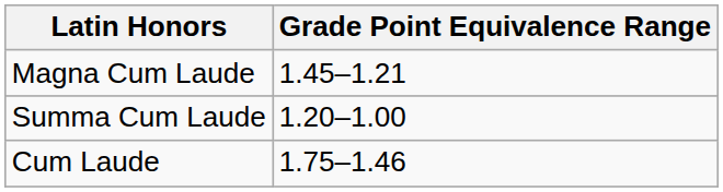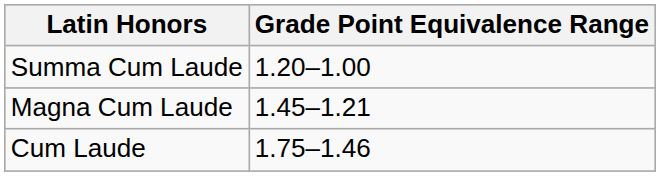 <table class="wikitable">
 <tr>
 <th>Latin Honors</th>
 <th>Grade Point Equivalence Range</th>
 </tr>
 <tr>
+<td>Summa Cum Laude</td>
+<td>1.20–1.00</td>
+</tr>
+<tr>
 <td>Magna Cum Laude</td>
 <td>1.45–1.21</td>
-</tr>
-<tr>
-<td>Summa Cum Laude</td>
-<td>1.20–1.00</td>
 </tr>
 <tr>
 <td>Cum Laude</td>
 <td>1.75–1.46</td>
 </tr>
 </table>
